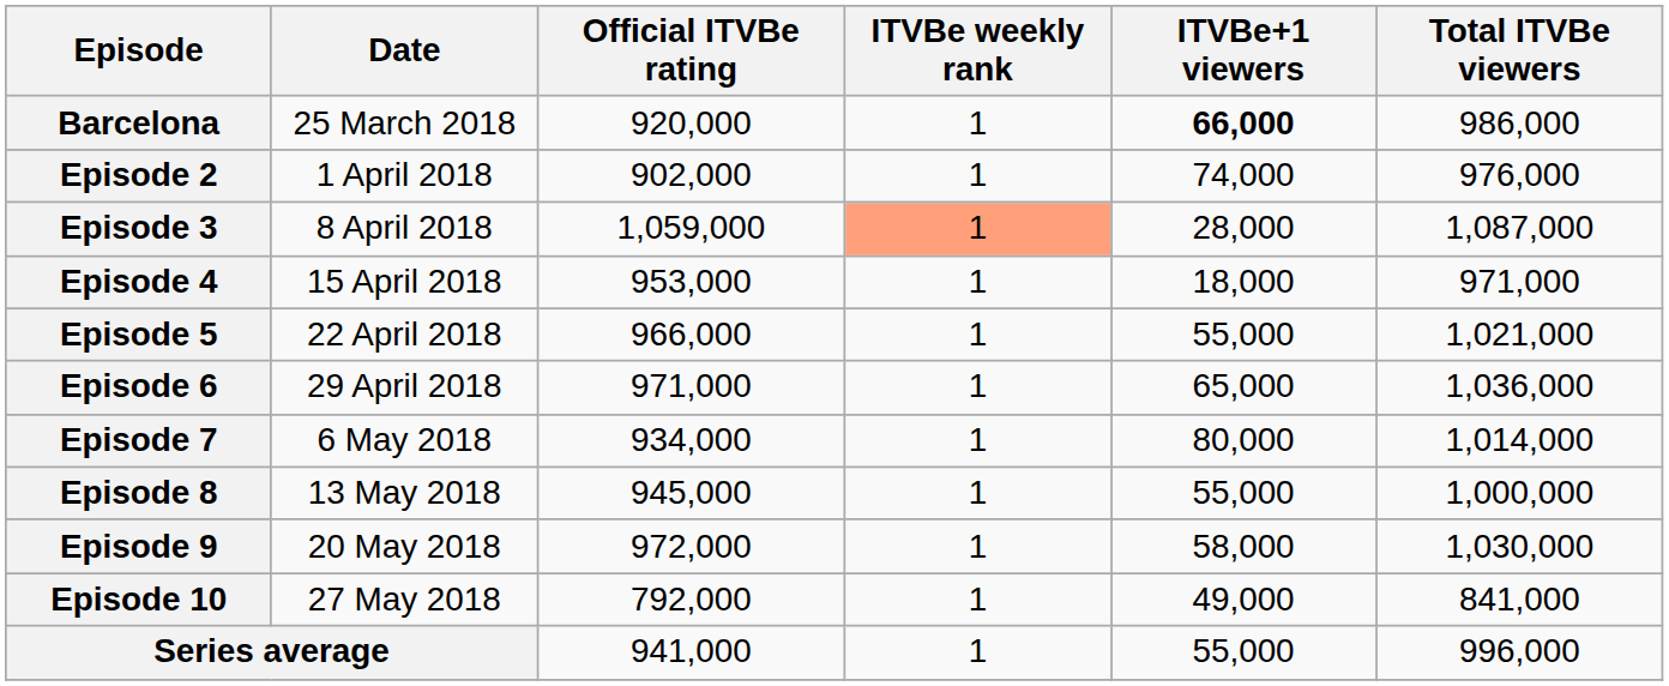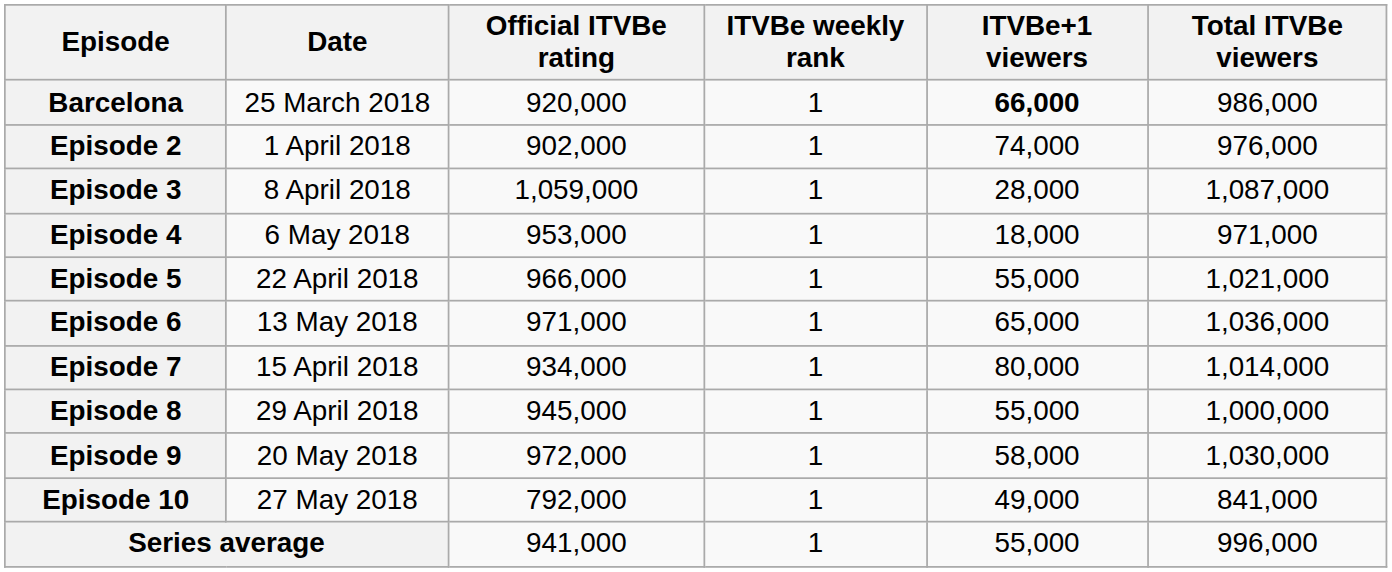 <table class="wikitable sortable" style="text-align:center">
 <tr>
 <th scope="col" style="width:120px;">Episode</th>
 <th scope="col" style="width:120px;">Date</th>
 <th scope="col" style="width:140px;">Official ITVBe rating<br></th>
 <th scope="col" style="width:120px;">ITVBe weekly rank</th>
 <th scope="col" style="width:120px;">ITVBe+1 viewers </th>
 <th scope="col" style="width:130px;">Total ITVBe viewers</th>
 </tr>
 <tr>
 <th scope="row">Barcelona</th>
 <td>25 March 2018</td>
 <td>920,000</td>
 <td>1</td>
 <td><strong>66,000</strong></td>
 <td>986,000</td>
 </tr>
 <tr>
 <th scope="row">Episode 2</th>
 <td>1 April 2018</td>
 <td>902,000</td>
 <td>1</td>
 <td>74,000</td>
 <td>976,000</td>
 </tr>
 <tr>
 <th scope="row">Episode 3</th>
 <td>8 April 2018</td>
 <td>1,059,000</td>
-<td style="background: lightsalmon;">1</td>
+<td>1</td>
 <td>28,000</td>
 <td>1,087,000</td>
 </tr>
 <tr>
 <th scope="row">Episode 4</th>
-<td>15 April 2018</td>
+<td>6 May 2018</td>
 <td>953,000</td>
 <td>1</td>
 <td>18,000</td>
 <td>971,000</td>
 </tr>
 <tr>
 <th scope="row">Episode 5</th>
 <td>22 April 2018</td>
 <td>966,000</td>
 <td>1</td>
 <td>55,000</td>
 <td>1,021,000</td>
 </tr>
 <tr>
 <th scope="row">Episode 6</th>
-<td>29 April 2018</td>
+<td>13 May 2018</td>
 <td>971,000</td>
 <td>1</td>
 <td>65,000</td>
 <td>1,036,000</td>
 </tr>
 <tr>
 <th scope="row">Episode 7</th>
-<td>6 May 2018</td>
+<td>15 April 2018</td>
 <td>934,000</td>
 <td>1</td>
 <td>80,000</td>
 <td>1,014,000</td>
 </tr>
 <tr>
 <th scope="row">Episode 8</th>
-<td>13 May 2018</td>
+<td>29 April 2018</td>
 <td>945,000</td>
 <td>1</td>
 <td>55,000</td>
 <td>1,000,000</td>
 </tr>
 <tr>
 <th scope="row">Episode 9</th>
 <td>20 May 2018</td>
 <td>972,000</td>
 <td>1</td>
 <td>58,000</td>
 <td>1,030,000</td>
 </tr>
 <tr>
 <th scope="row">Episode 10</th>
 <td>27 May 2018</td>
 <td>792,000</td>
 <td>1</td>
 <td>49,000</td>
 <td>841,000</td>
 </tr>
 <tr>
 <th scope="row" colspan="2">Series average</th>
 <td>941,000</td>
 <td>1</td>
 <td>55,000</td>
 <td>996,000</td>
 </tr>
 </table>
